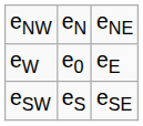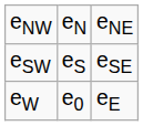 <table class="wikitable">
 <tr>
 <td>e<sub>NW</sub></td>
 <td>e<sub>N</sub></td>
 <td>e<sub>NE</sub></td>
 </tr>
 <tr>
+<td>e<sub>SW</sub></td>
+<td>e<sub>S</sub></td>
+<td>e<sub>SE</sub></td>
+</tr>
+<tr>
 <td>e<sub>W</sub></td>
 <td>e<sub>0</sub></td>
 <td>e<sub>E</sub></td>
 </tr>
-<tr>
-<td>e<sub>SW</sub></td>
-<td>e<sub>S</sub></td>
-<td>e<sub>SE</sub></td>
-</tr>
 </table>
